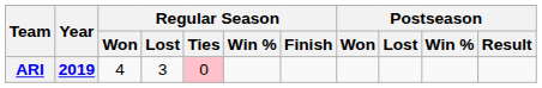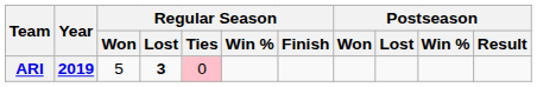 <table class="wikitable" style="font-size: 95%; text-align:center;">
 <tr>
 <th rowspan="2">Team</th>
 <th rowspan="2">Year</th>
 <th colspan="5">Regular Season</th>
 <th colspan="4">Postseason</th>
 </tr>
 <tr>
 <th>Won</th>
 <th>Lost</th>
 <th>Ties</th>
 <th>Win %</th>
 <th>Finish</th>
 <th>Won</th>
 <th>Lost</th>
 <th>Win %</th>
 <th>Result</th>
 </tr>
 <tr>
 <th><a href='#'>ARI</a></th>
 <th><a href='#'>2019</a></th>
-<td>4</td>
-<td>3</td>
+<td>5</td>
+<td><strong>3</strong></td>
 <td style="background: pink;">0</td>
 <td></td>
 <td></td>
 <td></td>
 <td></td>
 <td></td>
 <td></td>
 </tr>
 </table>
